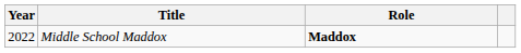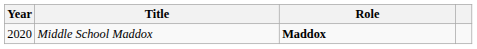 <table class="wikitable">
 <tr>
 <th scope="col" style="width:1em;">Year</th>
 <th scope="col" style="width:22em;">Title</th>
 <th scope="col" style="width:15.5em;">Role</th>
 <th scope="col" style="width:1em;"></th>
 </tr>
 <tr>
-<td>2022</td>
+<td>2020</td>
 <td><em>Middle School Maddox</em></td>
 <td><strong>Maddox</strong></td>
 <td></td>
 </tr>
 </table>
